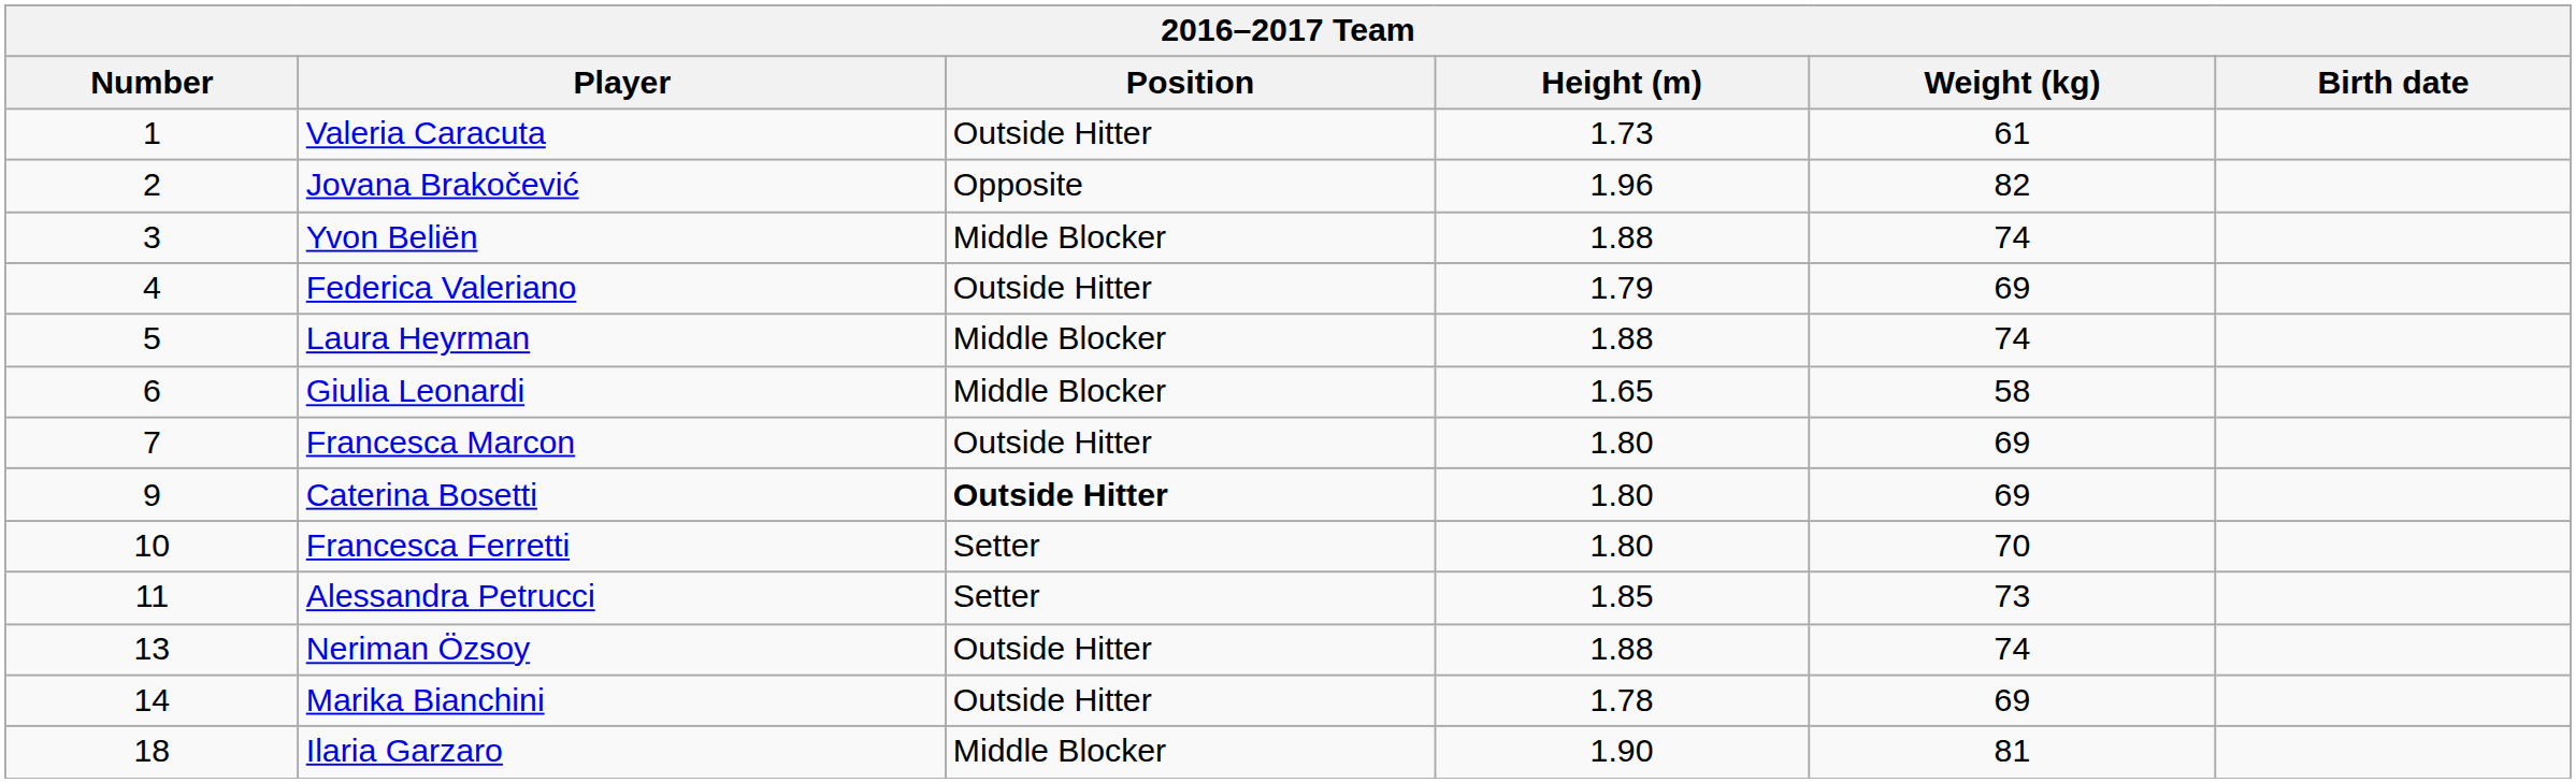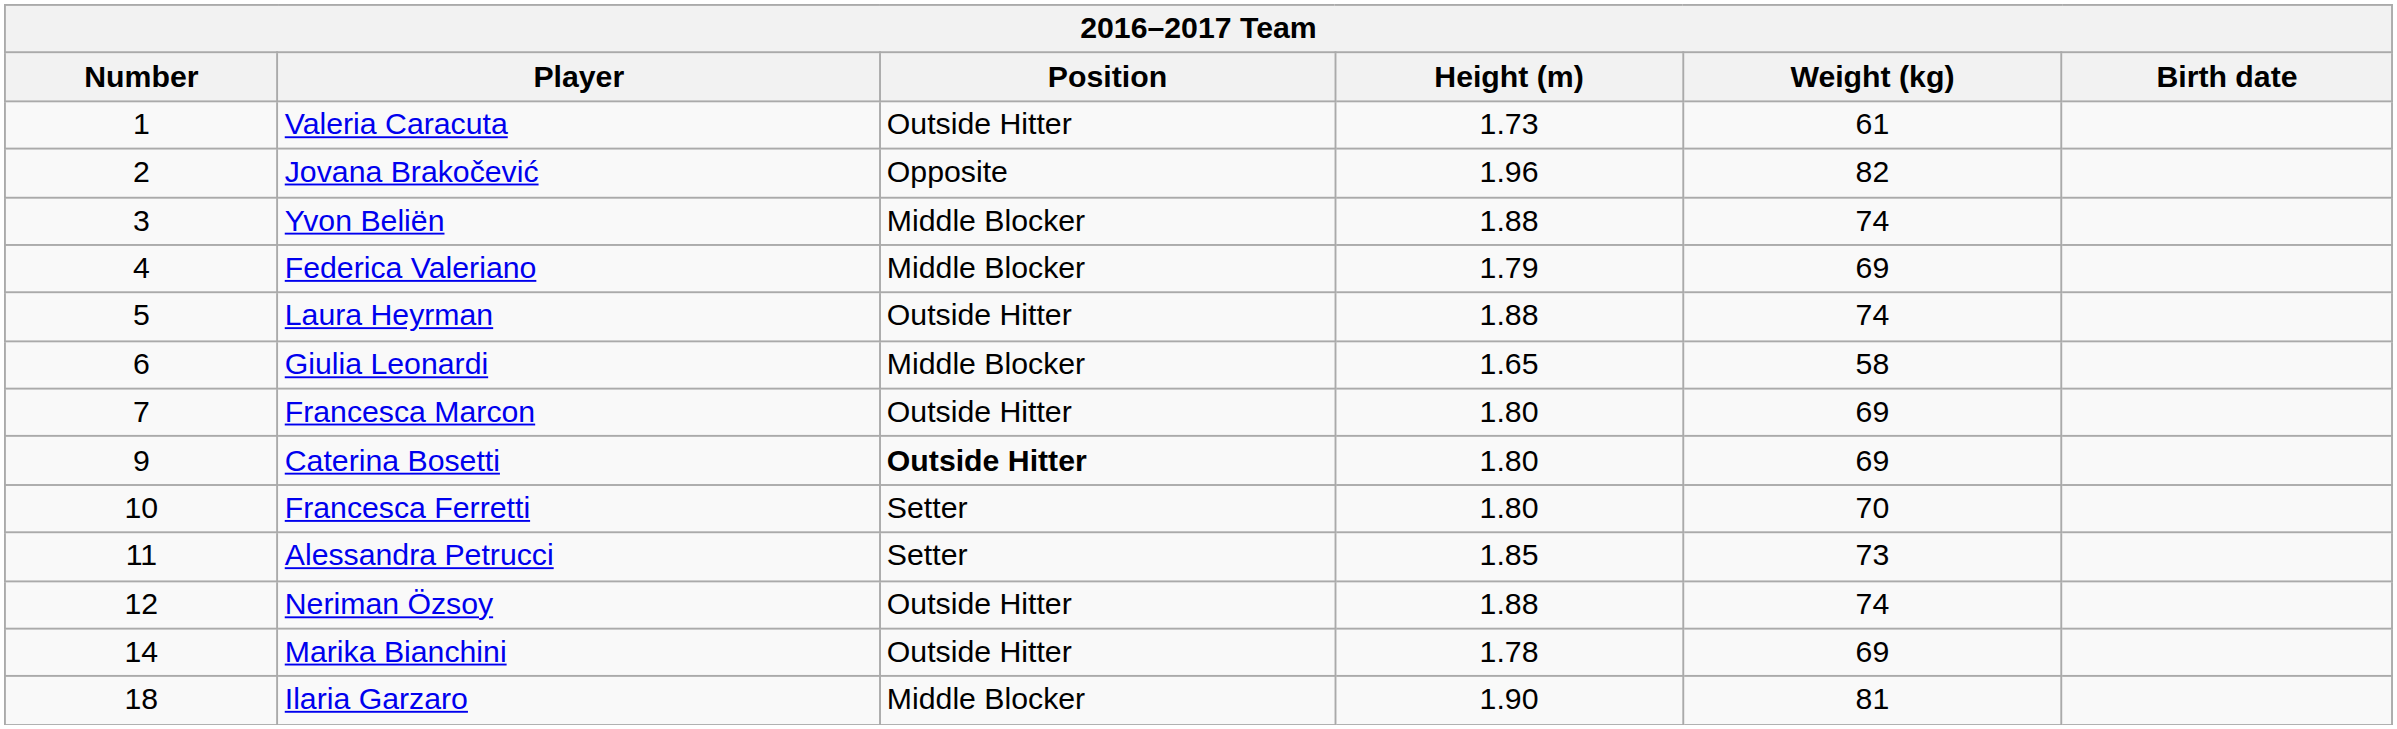 <table class="wikitable collapsible collapsed" style="width:100%;">
 <tr>
 <th colspan=6><strong>2016–2017 Team</strong></th>
 </tr>
 <tr>
 <th>Number</th>
 <th>Player</th>
 <th>Position</th>
 <th>Height (m)</th>
 <th>Weight (kg)</th>
 <th>Birth date</th>
 </tr>
 <tr>
 <td align=center>1</td>
 <td> <a href='#'>Valeria Caracuta</a></td>
 <td>Outside Hitter</td>
 <td align=center>1.73</td>
 <td align=center>61</td>
 <td></td>
 </tr>
 <tr>
 <td align=center>2</td>
 <td> <a href='#'>Jovana Brakočević</a></td>
 <td>Opposite</td>
 <td align=center>1.96</td>
 <td align=center>82</td>
 <td></td>
 </tr>
 <tr>
 <td align=center>3</td>
 <td> <a href='#'>Yvon Beliën</a></td>
 <td>Middle Blocker</td>
 <td align=center>1.88</td>
 <td align=center>74</td>
 <td></td>
 </tr>
 <tr>
 <td align=center>4</td>
 <td> <a href='#'>Federica Valeriano</a></td>
-<td>Outside Hitter</td>
+<td>Middle Blocker</td>
 <td align=center>1.79</td>
 <td align=center>69</td>
 <td></td>
 </tr>
 <tr>
 <td align=center>5</td>
 <td> <a href='#'>Laura Heyrman</a></td>
-<td>Middle Blocker</td>
+<td>Outside Hitter</td>
 <td align=center>1.88</td>
 <td align=center>74</td>
 <td></td>
 </tr>
 <tr>
 <td align=center>6</td>
 <td> <a href='#'>Giulia Leonardi</a></td>
 <td>Middle Blocker</td>
 <td align=center>1.65</td>
 <td align=center>58</td>
 <td></td>
 </tr>
 <tr>
 <td align=center>7</td>
 <td> <a href='#'>Francesca Marcon</a></td>
 <td>Outside Hitter</td>
 <td align=center>1.80</td>
 <td align=center>69</td>
 <td></td>
 </tr>
 <tr>
 <td align=center>9</td>
 <td> <a href='#'>Caterina Bosetti</a></td>
 <td><strong>Outside Hitter</strong></td>
 <td align=center>1.80</td>
 <td align=center>69</td>
 <td></td>
 </tr>
 <tr>
 <td align=center>10</td>
 <td> <a href='#'>Francesca Ferretti</a></td>
 <td>Setter</td>
 <td align=center>1.80</td>
 <td align=center>70</td>
 <td></td>
 </tr>
 <tr>
 <td align=center>11</td>
 <td> <a href='#'>Alessandra Petrucci</a></td>
 <td>Setter</td>
 <td align=center>1.85</td>
 <td align=center>73</td>
 <td></td>
 </tr>
 <tr>
-<td align=center>13</td>
+<td align=center>12</td>
 <td> <a href='#'>Neriman Özsoy</a></td>
 <td>Outside Hitter</td>
 <td align=center>1.88</td>
 <td align=center>74</td>
 <td></td>
 </tr>
 <tr>
 <td align=center>14</td>
 <td> <a href='#'>Marika Bianchini</a></td>
 <td>Outside Hitter</td>
 <td align=center>1.78</td>
 <td align=center>69</td>
 <td></td>
 </tr>
 <tr>
 <td align=center>18</td>
 <td> <a href='#'>Ilaria Garzaro</a></td>
 <td>Middle Blocker</td>
 <td align=center>1.90</td>
 <td align=center>81</td>
 <td></td>
 </tr>
 </table>
